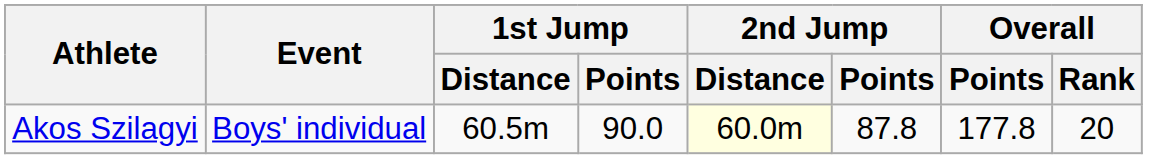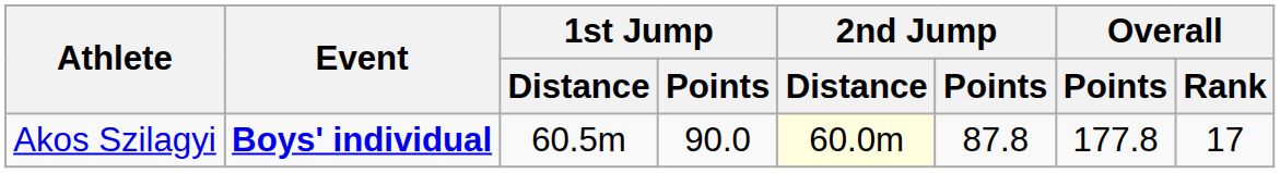 <table class="wikitable">
 <tr>
 <th rowspan="2">Athlete</th>
 <th rowspan="2">Event</th>
 <th colspan="2">1st Jump</th>
 <th colspan="2">2nd Jump</th>
 <th colspan="2">Overall</th>
 </tr>
 <tr>
 <th>Distance</th>
 <th>Points</th>
 <th>Distance</th>
 <th>Points</th>
 <th>Points</th>
 <th>Rank</th>
 </tr>
 <tr>
 <td><a href='#'>Akos Szilagyi</a></td>
-<td><a href='#'>Boys' individual</a></td>
+<td><strong><a href='#'>Boys' individual</a></strong></td>
 <td align="center">60.5m</td>
 <td align="center">90.0</td>
 <td align="center" style="background: lightyellow;">60.0m</td>
 <td align="center">87.8</td>
 <td align="center">177.8</td>
-<td align="center">20</td>
+<td align="center">17</td>
 </tr>
 </table>
